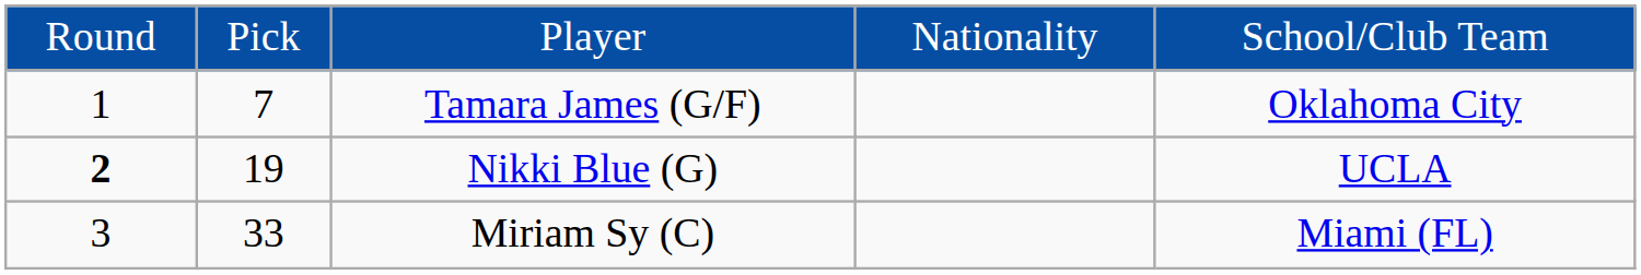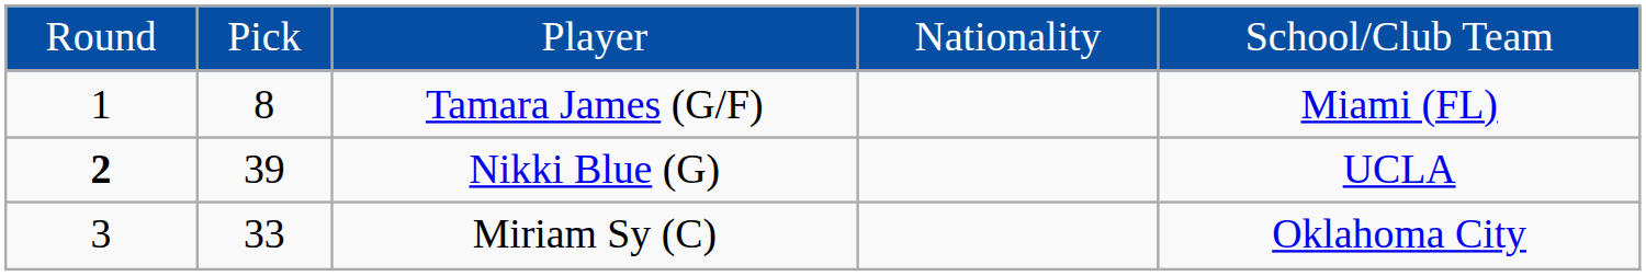 <table class="wikitable" width="50%">
 <tr align="center" style="background:#054ea4; color:white;">
 <td>Round</td>
 <td>Pick</td>
 <td>Player</td>
 <td>Nationality</td>
 <td>School/Club Team</td>
 </tr>
 <tr align="center">
 <td>1</td>
-<td>7</td>
+<td>8</td>
 <td><a href='#'>Tamara James</a> (G/F)</td>
 <td></td>
-<td><a href='#'>Oklahoma City</a></td>
+<td><a href='#'>Miami (FL)</a></td>
 </tr>
 <tr align="center">
 <td><strong>2</strong></td>
-<td>19</td>
+<td>39</td>
 <td><a href='#'>Nikki Blue</a> (G)</td>
 <td></td>
 <td><a href='#'>UCLA</a></td>
 </tr>
 <tr align="center">
 <td>3</td>
 <td>33</td>
 <td>Miriam Sy (C)</td>
 <td></td>
-<td><a href='#'>Miami (FL)</a></td>
+<td><a href='#'>Oklahoma City</a></td>
 </tr>
 </table>
